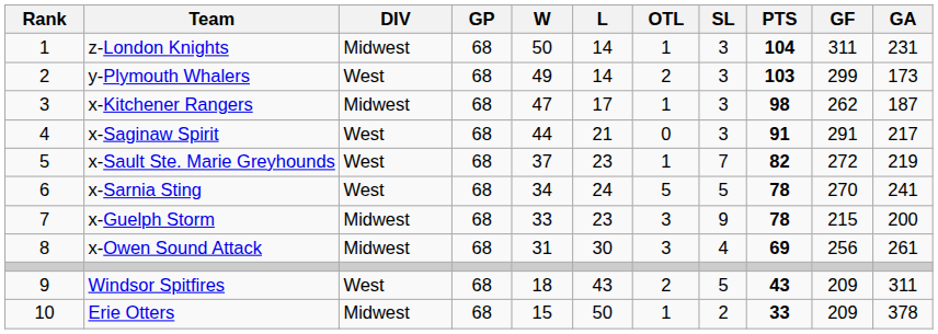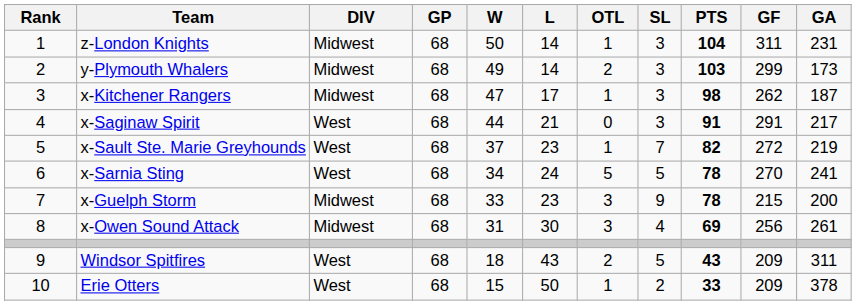 <table class="wikitable sortable" style="text-align:center">
 <tr>
 <th>Rank</th>
 <th width="27.5%">Team</th>
 <th>DIV</th>
 <th width="6.5%">GP</th>
 <th width="6.5%">W</th>
 <th width="6.5%">L</th>
 <th>OTL</th>
 <th>SL</th>
 <th>PTS</th>
 <th width="6.5%">GF</th>
 <th width="6.5%">GA</th>
 </tr>
 <tr>
 <td>1</td>
 <td align=left>z-<a href='#'>London Knights</a></td>
 <td align=left>Midwest</td>
 <td>68</td>
 <td>50</td>
 <td>14</td>
 <td>1</td>
 <td>3</td>
 <td><strong>104</strong></td>
 <td>311</td>
 <td>231</td>
 </tr>
 <tr>
 <td>2</td>
 <td align=left>y-<a href='#'>Plymouth Whalers</a></td>
-<td align=left>West</td>
+<td align=left>Midwest</td>
 <td>68</td>
 <td>49</td>
 <td>14</td>
 <td>2</td>
 <td>3</td>
 <td><strong>103</strong></td>
 <td>299</td>
 <td>173</td>
 </tr>
 <tr>
 <td>3</td>
 <td align=left>x-<a href='#'>Kitchener Rangers</a></td>
 <td align=left>Midwest</td>
 <td>68</td>
 <td>47</td>
 <td>17</td>
 <td>1</td>
 <td>3</td>
 <td><strong>98</strong></td>
 <td>262</td>
 <td>187</td>
 </tr>
 <tr>
 <td>4</td>
 <td align=left>x-<a href='#'>Saginaw Spirit</a></td>
 <td align=left>West</td>
 <td>68</td>
 <td>44</td>
 <td>21</td>
 <td>0</td>
 <td>3</td>
 <td><strong>91</strong></td>
 <td>291</td>
 <td>217</td>
 </tr>
 <tr>
 <td>5</td>
 <td align=left>x-<a href='#'>Sault Ste. Marie Greyhounds</a></td>
 <td align=left>West</td>
 <td>68</td>
 <td>37</td>
 <td>23</td>
 <td>1</td>
 <td>7</td>
 <td><strong>82</strong></td>
 <td>272</td>
 <td>219</td>
 </tr>
 <tr>
 <td>6</td>
 <td align=left>x-<a href='#'>Sarnia Sting</a></td>
 <td align=left>West</td>
 <td>68</td>
 <td>34</td>
 <td>24</td>
 <td>5</td>
 <td>5</td>
 <td><strong>78</strong></td>
 <td>270</td>
 <td>241</td>
 </tr>
 <tr>
 <td>7</td>
 <td align=left>x-<a href='#'>Guelph Storm</a></td>
 <td align=left>Midwest</td>
 <td>68</td>
 <td>33</td>
 <td>23</td>
 <td>3</td>
 <td>9</td>
 <td><strong>78</strong></td>
 <td>215</td>
 <td>200</td>
 </tr>
 <tr>
 <td>8</td>
 <td align=left>x-<a href='#'>Owen Sound Attack</a></td>
 <td align=left>Midwest</td>
 <td>68</td>
 <td>31</td>
 <td>30</td>
 <td>3</td>
 <td>4</td>
 <td><strong>69</strong></td>
 <td>256</td>
 <td>261</td>
 </tr>
 <tr style="background-color:#cccccc;">
 <td></td>
 <td></td>
 <td></td>
 <td></td>
 <td></td>
 <td></td>
 <td></td>
 <td></td>
 <td></td>
 <td></td>
 <td></td>
 </tr>
 <tr>
 <td>9</td>
 <td align=left><a href='#'>Windsor Spitfires</a></td>
 <td align=left>West</td>
 <td>68</td>
 <td>18</td>
 <td>43</td>
 <td>2</td>
 <td>5</td>
 <td><strong>43</strong></td>
 <td>209</td>
 <td>311</td>
 </tr>
 <tr>
 <td>10</td>
 <td align=left><a href='#'>Erie Otters</a></td>
-<td align=left>Midwest</td>
+<td align=left>West</td>
 <td>68</td>
 <td>15</td>
 <td>50</td>
 <td>1</td>
 <td>2</td>
 <td><strong>33</strong></td>
 <td>209</td>
 <td>378</td>
 </tr>
 </table>
